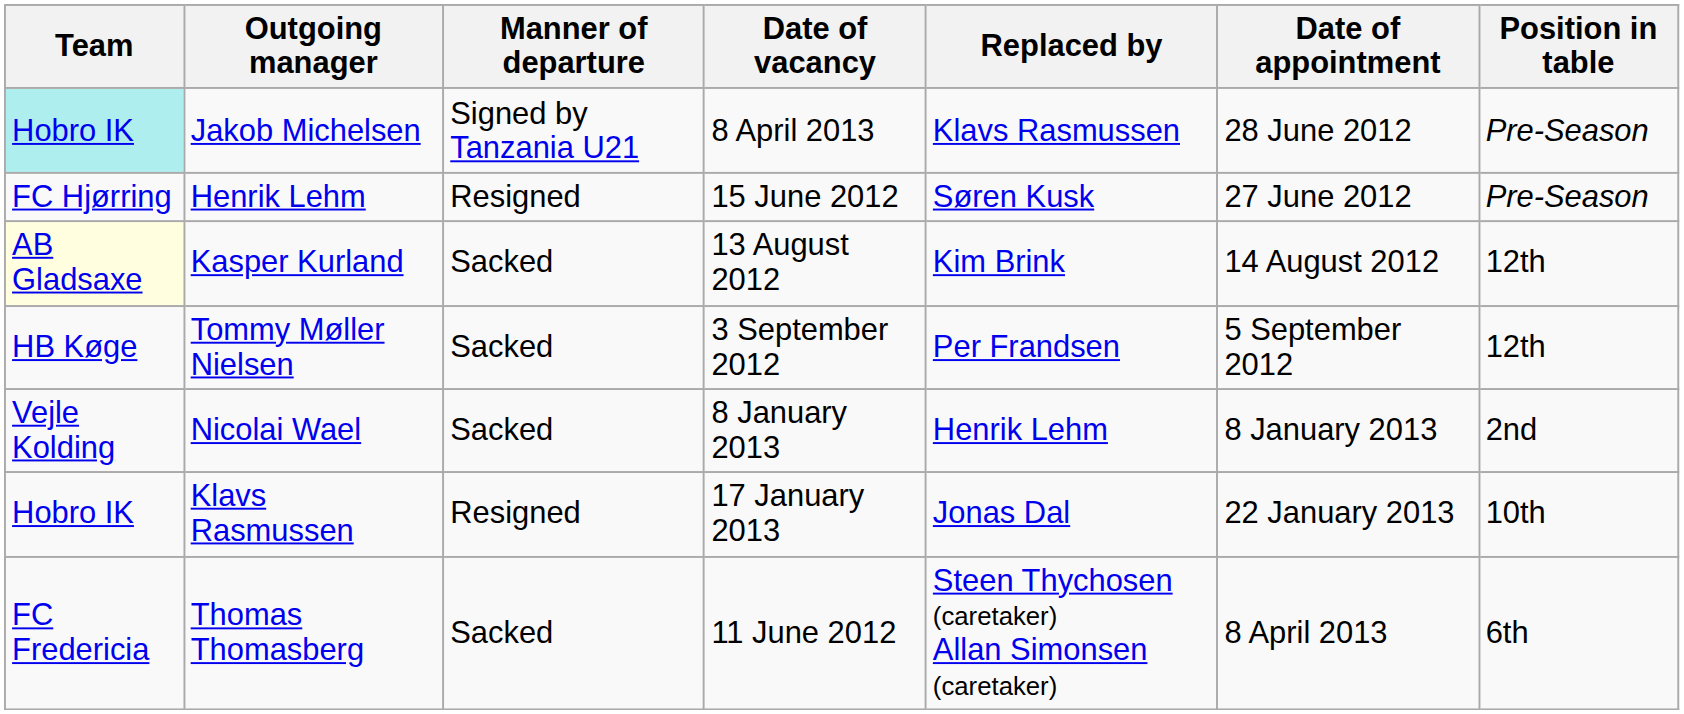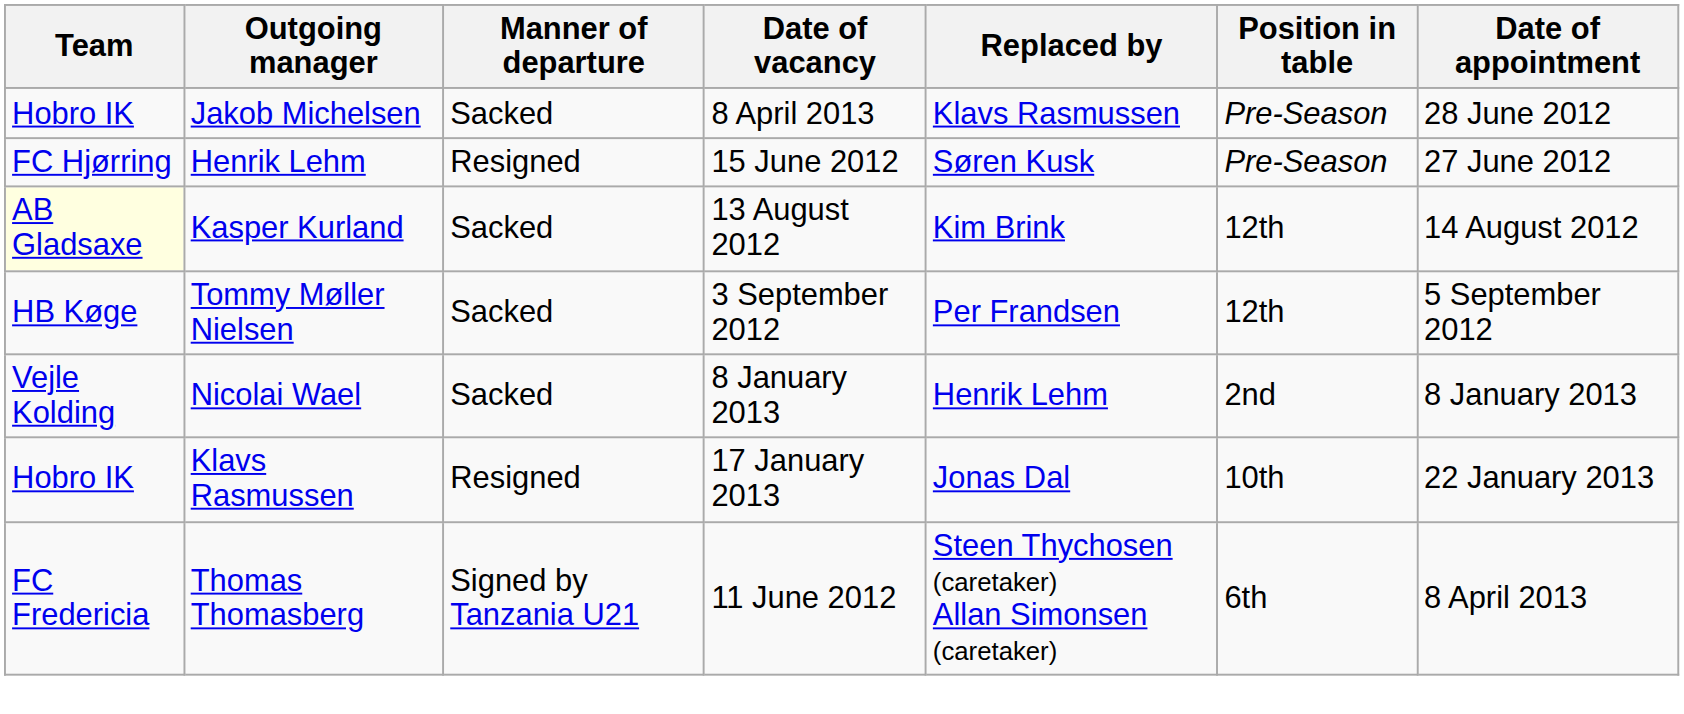 <table class="wikitable">
 <tr>
 <th>Team</th>
 <th>Outgoing manager</th>
 <th>Manner of departure</th>
 <th>Date of vacancy</th>
 <th>Replaced by</th>
+<th>Position in table</th>
 <th>Date of appointment</th>
-<th>Position in table</th>
 </tr>
 <tr>
-<td style="background: paleturquoise;"><a href='#'>Hobro IK</a></td>
+<td><a href='#'>Hobro IK</a></td>
 <td> <a href='#'>Jakob Michelsen</a></td>
-<td>Signed by <a href='#'>Tanzania U21</a></td>
+<td>Sacked</td>
 <td>8 April 2013</td>
 <td> <a href='#'>Klavs Rasmussen</a></td>
+<td><em>Pre-Season</em></td>
 <td>28 June 2012</td>
-<td><em>Pre-Season</em></td>
 </tr>
 <tr>
 <td><a href='#'>FC Hjørring</a></td>
 <td> <a href='#'>Henrik Lehm</a></td>
 <td>Resigned</td>
 <td>15 June 2012</td>
 <td> <a href='#'>Søren Kusk</a></td>
+<td><em>Pre-Season</em></td>
 <td>27 June 2012</td>
-<td><em>Pre-Season</em></td>
 </tr>
 <tr>
 <td style="background: lightyellow;"><a href='#'>AB Gladsaxe</a></td>
 <td> <a href='#'>Kasper Kurland</a></td>
 <td>Sacked</td>
 <td>13 August 2012</td>
 <td> <a href='#'>Kim Brink</a></td>
+<td>12th</td>
 <td>14 August 2012</td>
-<td>12th</td>
 </tr>
 <tr>
 <td><a href='#'>HB Køge</a></td>
 <td> <a href='#'>Tommy Møller Nielsen</a></td>
 <td>Sacked</td>
 <td>3 September 2012</td>
 <td> <a href='#'>Per Frandsen</a></td>
+<td>12th</td>
 <td>5 September 2012</td>
-<td>12th</td>
 </tr>
 <tr>
 <td><a href='#'>Vejle Kolding</a></td>
 <td> <a href='#'>Nicolai Wael</a></td>
 <td>Sacked</td>
 <td>8 January 2013</td>
 <td> <a href='#'>Henrik Lehm</a></td>
+<td>2nd</td>
 <td>8 January 2013</td>
-<td>2nd</td>
 </tr>
 <tr>
 <td><a href='#'>Hobro IK</a></td>
 <td> <a href='#'>Klavs Rasmussen</a></td>
 <td>Resigned</td>
 <td>17 January 2013</td>
 <td> <a href='#'>Jonas Dal</a></td>
+<td>10th</td>
 <td>22 January 2013</td>
-<td>10th</td>
 </tr>
 <tr>
 <td><a href='#'>FC Fredericia</a></td>
 <td> <a href='#'>Thomas Thomasberg</a></td>
-<td>Sacked</td>
+<td>Signed by <a href='#'>Tanzania U21</a></td>
 <td>11 June 2012</td>
 <td> <a href='#'>Steen Thychosen</a> <small>(caretaker)</small><br> <a href='#'>Allan Simonsen</a> <small>(caretaker)</small></td>
+<td>6th</td>
 <td>8 April 2013</td>
-<td>6th</td>
 </tr>
 </table>
